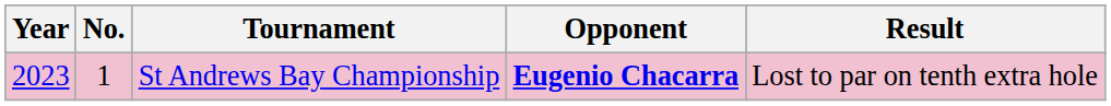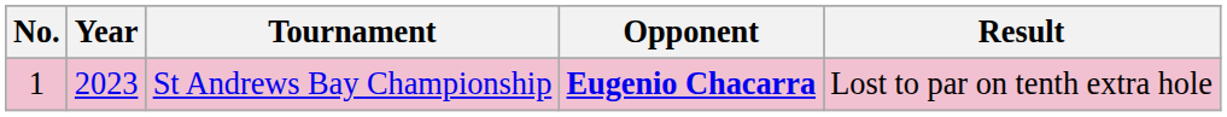 <table class="wikitable" style="font-size:95%;">
 <tr>
+<th>No.</th>
 <th>Year</th>
-<th>No.</th>
 <th>Tournament</th>
 <th>Opponent</th>
 <th>Result</th>
 </tr>
 <tr style="background:#F2C1D1;">
+<td align=center>1</td>
 <td><a href='#'>2023</a></td>
-<td align=center>1</td>
 <td><a href='#'>St Andrews Bay Championship</a></td>
 <td><strong> <a href='#'>Eugenio Chacarra</a></strong></td>
 <td>Lost to par on tenth extra hole</td>
 </tr>
 </table>
